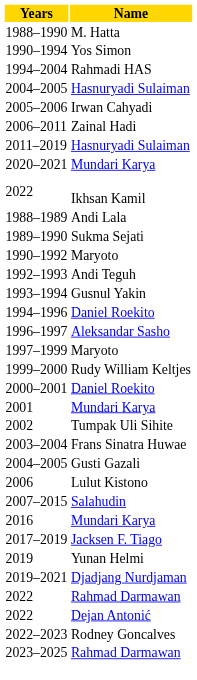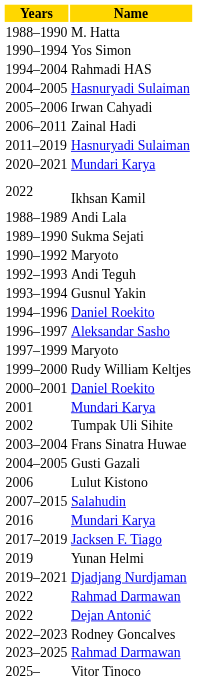 <table class="toccolours">
 <tr>
 <th bgcolor=gold>Years</th>
 <th bgcolor=gold>Name</th>
 </tr>
 <tr>
 <td>1988–1990</td>
 <td> M. Hatta</td>
 </tr>
 <tr>
 <td>1990–1994</td>
 <td> Yos Simon</td>
 </tr>
 <tr>
 <td>1994–2004</td>
 <td> Rahmadi HAS</td>
 </tr>
 <tr>
 <td>2004–2005</td>
 <td> <a href='#'>Hasnuryadi Sulaiman</a></td>
 </tr>
 <tr>
 <td>2005–2006</td>
 <td> Irwan Cahyadi</td>
 </tr>
 <tr>
 <td>2006–2011</td>
 <td> Zainal Hadi</td>
 </tr>
 <tr>
 <td>2011–2019</td>
 <td> <a href='#'>Hasnuryadi Sulaiman</a></td>
 </tr>
 <tr>
 <td>2020–2021</td>
 <td> <a href='#'>Mundari Karya</a></td>
 </tr>
 <tr>
 <td>2022</td>
 <td><br> Ikhsan Kamil</td>
 </tr>
 <tr>
 <td>1988–1989</td>
 <td> Andi Lala</td>
 </tr>
 <tr>
 <td>1989–1990</td>
 <td> Sukma Sejati</td>
 </tr>
 <tr>
 <td>1990–1992</td>
 <td> Maryoto</td>
 </tr>
 <tr>
 <td>1992–1993</td>
 <td> Andi Teguh</td>
 </tr>
 <tr>
 <td>1993–1994</td>
 <td> Gusnul Yakin</td>
 </tr>
 <tr>
 <td>1994–1996</td>
 <td> <a href='#'>Daniel Roekito</a></td>
 </tr>
 <tr>
 <td>1996–1997</td>
 <td> <a href='#'>Aleksandar Sasho</a></td>
 </tr>
 <tr>
 <td>1997–1999</td>
 <td> Maryoto</td>
 </tr>
 <tr>
 <td>1999–2000</td>
 <td> Rudy William Keltjes</td>
 </tr>
 <tr>
 <td>2000–2001</td>
 <td> <a href='#'>Daniel Roekito</a></td>
 </tr>
 <tr>
 <td>2001</td>
 <td> <a href='#'>Mundari Karya</a></td>
 </tr>
 <tr>
 <td>2002</td>
 <td> Tumpak Uli Sihite</td>
 </tr>
 <tr>
 <td>2003–2004</td>
 <td> Frans Sinatra Huwae</td>
 </tr>
 <tr>
 <td>2004–2005</td>
 <td> Gusti Gazali</td>
 </tr>
 <tr>
 <td>2006</td>
 <td> Lulut Kistono</td>
 </tr>
 <tr>
 <td>2007–2015</td>
 <td> <a href='#'>Salahudin</a></td>
 </tr>
 <tr>
 <td>2016</td>
 <td> <a href='#'>Mundari Karya</a></td>
 </tr>
 <tr>
 <td>2017–2019</td>
 <td> <a href='#'>Jacksen F. Tiago</a></td>
 </tr>
 <tr>
 <td>2019</td>
 <td> Yunan Helmi</td>
 </tr>
 <tr>
 <td>2019–2021</td>
 <td> <a href='#'>Djadjang Nurdjaman</a></td>
 </tr>
 <tr>
 <td>2022</td>
 <td> <a href='#'>Rahmad Darmawan</a></td>
 </tr>
 <tr>
 <td>2022</td>
 <td> <a href='#'>Dejan Antonić</a></td>
 </tr>
 <tr>
 <td>2022–2023</td>
 <td> Rodney Goncalves</td>
 </tr>
 <tr>
 <td>2023–2025</td>
 <td> <a href='#'>Rahmad Darmawan</a></td>
 </tr>
+<tr>
+<td>2025–</td>
+<td> Vitor Tinoco</td>
+<td></td>
+<td></td>
+</tr>
 </table>
